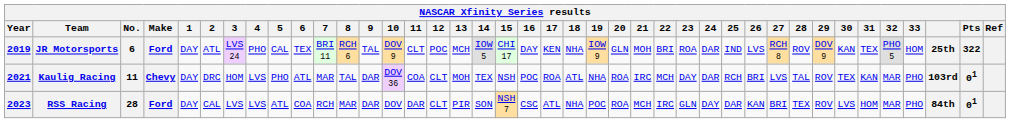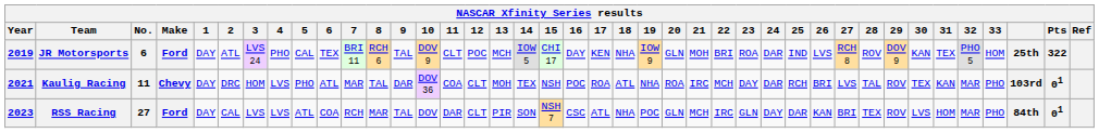 <table class="wikitable" style="text-align:center; font-size:75%">
 <tr>
 <th colspan=40><a href='#'>NASCAR Xfinity Series</a> results</th>
 </tr>
 <tr>
 <th>Year</th>
 <th>Team</th>
 <th>No.</th>
 <th>Make</th>
 <th>1</th>
 <th>2</th>
 <th>3</th>
 <th>4</th>
 <th>5</th>
 <th>6</th>
 <th>7</th>
 <th>8</th>
 <th>9</th>
 <th>10</th>
 <th>11</th>
 <th>12</th>
 <th>13</th>
 <th>14</th>
 <th>15</th>
 <th>16</th>
 <th>17</th>
 <th>18</th>
 <th>19</th>
 <th>20</th>
 <th>21</th>
 <th>22</th>
 <th>23</th>
 <th>24</th>
 <th>25</th>
 <th>26</th>
 <th>27</th>
 <th>28</th>
 <th>29</th>
 <th>30</th>
 <th>31</th>
 <th>32</th>
 <th>33</th>
 <th></th>
 <th>Pts</th>
 <th>Ref</th>
 </tr>
 <tr>
 <th><a href='#'>2019</a></th>
 <th><a href='#'>JR Motorsports</a></th>
 <th>6</th>
 <th><a href='#'>Ford</a></th>
 <td><a href='#'>DAY</a></td>
 <td><a href='#'>ATL</a></td>
 <td style="background:#EFCFFF;"><a href='#'>LVS</a><br><small>24</small></td>
 <td><a href='#'>PHO</a></td>
 <td><a href='#'>CAL</a></td>
 <td><a href='#'>TEX</a></td>
 <td style="background:#DFFFDF;"><a href='#'>BRI</a><br><small>11</small></td>
 <td style="background:#FFDF9F;"><a href='#'>RCH</a><br><small>6</small></td>
 <td><a href='#'>TAL</a></td>
 <td style="background:#FFDF9F;"><a href='#'>DOV</a><br><small>9</small></td>
 <td><a href='#'>CLT</a></td>
 <td><a href='#'>POC</a></td>
 <td><a href='#'>MCH</a></td>
 <td style="background:#DFDFDF;"><a href='#'>IOW</a><br><small>5</small></td>
 <td style="background:#DFFFDF;"><a href='#'>CHI</a><br><small>17</small></td>
 <td><a href='#'>DAY</a></td>
 <td><a href='#'>KEN</a></td>
 <td><a href='#'>NHA</a></td>
 <td style="background:#FFDF9F;"><a href='#'>IOW</a><br><small>9</small></td>
 <td><a href='#'>GLN</a></td>
 <td><a href='#'>MOH</a></td>
 <td><a href='#'>BRI</a></td>
 <td><a href='#'>ROA</a></td>
 <td><a href='#'>DAR</a></td>
 <td><a href='#'>IND</a></td>
 <td><a href='#'>LVS</a></td>
 <td style="background:#FFDF9F;"><a href='#'>RCH</a><br><small>8</small></td>
 <td><a href='#'>ROV</a></td>
 <td style="background:#FFDF9F;"><a href='#'>DOV</a><br><small>9</small></td>
 <td><a href='#'>KAN</a></td>
 <td><a href='#'>TEX</a></td>
 <td style="background:#DFDFDF;"><a href='#'>PHO</a><br><small>5</small></td>
 <td><a href='#'>HOM</a></td>
 <th>25th</th>
 <th>322</th>
 <th></th>
 </tr>
 <tr>
 <th><a href='#'>2021</a></th>
 <th><a href='#'>Kaulig Racing</a></th>
 <th>11</th>
 <th><a href='#'>Chevy</a></th>
 <td><a href='#'>DAY</a></td>
 <td><a href='#'>DRC</a></td>
 <td><a href='#'>HOM</a></td>
 <td><a href='#'>LVS</a></td>
 <td><a href='#'>PHO</a></td>
 <td><a href='#'>ATL</a></td>
 <td><a href='#'>MAR</a></td>
 <td><a href='#'>TAL</a></td>
 <td><a href='#'>DAR</a></td>
 <td style="background:#EFCFFF;"><a href='#'>DOV</a><br><small>36</small></td>
 <td><a href='#'>COA</a></td>
 <td><a href='#'>CLT</a></td>
 <td><a href='#'>MOH</a></td>
 <td><a href='#'>TEX</a></td>
 <td><a href='#'>NSH</a></td>
 <td><a href='#'>POC</a></td>
 <td><a href='#'>ROA</a></td>
 <td><a href='#'>ATL</a></td>
 <td><a href='#'>NHA</a></td>
 <td><a href='#'>ROA</a></td>
 <td><a href='#'>IRC</a></td>
 <td><a href='#'>MCH</a></td>
 <td><a href='#'>DAY</a></td>
 <td><a href='#'>DAR</a></td>
 <td><a href='#'>RCH</a></td>
 <td><a href='#'>BRI</a></td>
 <td><a href='#'>LVS</a></td>
 <td><a href='#'>TAL</a></td>
 <td><a href='#'>ROV</a></td>
 <td><a href='#'>TEX</a></td>
 <td><a href='#'>KAN</a></td>
 <td><a href='#'>MAR</a></td>
 <td><a href='#'>PHO</a></td>
 <th>103rd</th>
 <th>0<sup>1</sup></th>
 <th></th>
 </tr>
 <tr>
 <th><a href='#'>2023</a></th>
 <th><a href='#'>RSS Racing</a></th>
-<th>28</th>
+<th>27</th>
 <th><a href='#'>Ford</a></th>
 <td><a href='#'>DAY</a></td>
 <td><a href='#'>CAL</a></td>
 <td><a href='#'>LVS</a></td>
 <td><a href='#'>LVS</a></td>
 <td><a href='#'>ATL</a></td>
 <td><a href='#'>COA</a></td>
 <td><a href='#'>RCH</a></td>
 <td><a href='#'>MAR</a></td>
-<td><a href='#'>DAR</a></td>
+<td><a href='#'>TAL</a></td>
 <td><a href='#'>DOV</a></td>
 <td><a href='#'>DAR</a></td>
 <td><a href='#'>CLT</a></td>
 <td><a href='#'>PIR</a></td>
 <td><a href='#'>SON</a></td>
 <td style="background:#FFDF9F;"><a href='#'>NSH</a><br><small>7</small></td>
 <td><a href='#'>CSC</a></td>
 <td><a href='#'>ATL</a></td>
 <td><a href='#'>NHA</a></td>
 <td><a href='#'>POC</a></td>
-<td><a href='#'>ROA</a></td>
+<td><a href='#'>GLN</a></td>
 <td><a href='#'>MCH</a></td>
 <td><a href='#'>IRC</a></td>
 <td><a href='#'>GLN</a></td>
 <td><a href='#'>DAY</a></td>
 <td><a href='#'>DAR</a></td>
 <td><a href='#'>KAN</a></td>
 <td><a href='#'>BRI</a></td>
 <td><a href='#'>TEX</a></td>
 <td><a href='#'>ROV</a></td>
 <td><a href='#'>LVS</a></td>
 <td><a href='#'>HOM</a></td>
 <td><a href='#'>MAR</a></td>
 <td><a href='#'>PHO</a></td>
 <th>84th</th>
 <th>0<sup>1</sup></th>
 <th></th>
 </tr>
 </table>
